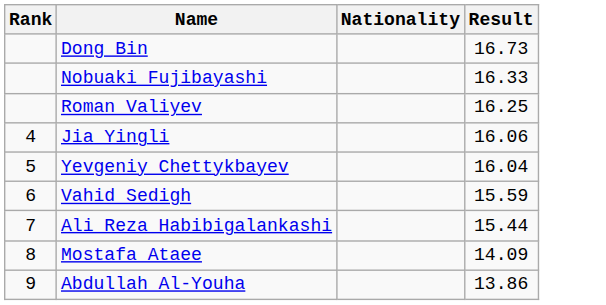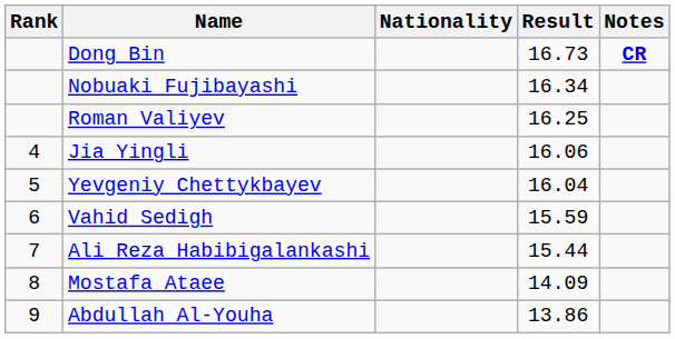 <table class="wikitable sortable" style="text-align:center">
 <tr>
 <th>Rank</th>
 <th>Name</th>
 <th>Nationality</th>
 <th>Result</th>
+<th>Notes</th>
 </tr>
 <tr>
 <td></td>
 <td align=left><a href='#'>Dong Bin</a></td>
 <td align=left></td>
 <td>16.73</td>
+<td><strong><a href='#'>CR</a></strong></td>
 </tr>
 <tr>
 <td></td>
 <td align=left><a href='#'>Nobuaki Fujibayashi</a></td>
 <td align=left></td>
-<td>16.33</td>
+<td>16.34</td>
+<td></td>
 </tr>
 <tr>
 <td></td>
 <td align=left><a href='#'>Roman Valiyev</a></td>
 <td align=left></td>
 <td>16.25</td>
+<td></td>
 </tr>
 <tr>
 <td>4</td>
 <td align=left><a href='#'>Jia Yingli</a></td>
 <td align=left></td>
 <td>16.06</td>
+<td></td>
 </tr>
 <tr>
 <td>5</td>
 <td align=left><a href='#'>Yevgeniy Chettykbayev</a></td>
 <td align=left></td>
 <td>16.04</td>
+<td></td>
 </tr>
 <tr>
 <td>6</td>
 <td align=left><a href='#'>Vahid Sedigh</a></td>
 <td align=left></td>
 <td>15.59</td>
+<td></td>
 </tr>
 <tr>
 <td>7</td>
 <td align=left><a href='#'>Ali Reza Habibigalankashi</a></td>
 <td align=left></td>
 <td>15.44</td>
+<td></td>
 </tr>
 <tr>
 <td>8</td>
 <td align=left><a href='#'>Mostafa Ataee</a></td>
 <td align=left></td>
 <td>14.09</td>
+<td></td>
 </tr>
 <tr>
 <td>9</td>
 <td align=left><a href='#'>Abdullah Al-Youha</a></td>
 <td align=left></td>
 <td>13.86</td>
+<td></td>
 </tr>
 </table>
